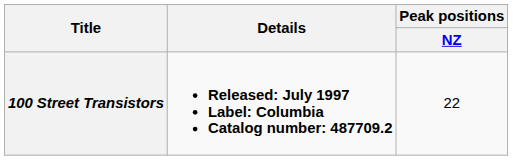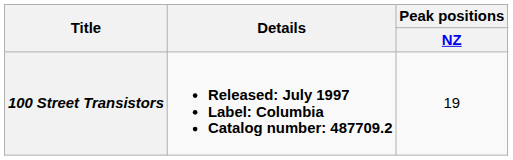 <table class="wikitable plainrowheaders">
 <tr>
 <th rowspan="2">Title</th>
 <th rowspan="2">Details</th>
 <th colspan="1">Peak positions</th>
 </tr>
 <tr>
 <th scope="col"><a href='#'>NZ</a><br></th>
 </tr>
 <tr>
 <th scope="row"><em>100 Street Transistors</em></th>
 <td><strong><br><ul><li>Released: July 1997</li><li>Label: Columbia</li><li>Catalog number: 487709.2</li></ul></strong></td>
-<td align="center">22</td>
+<td align="center">19</td>
 </tr>
 </table>
